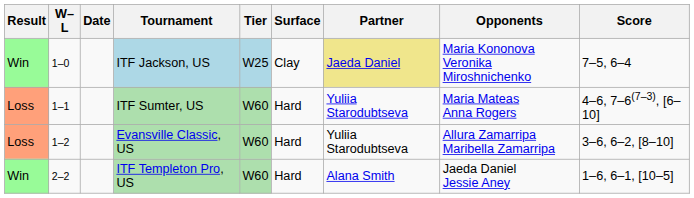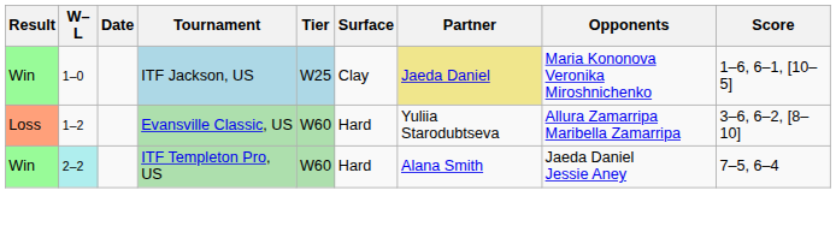 <table class="sortable wikitable">
 <tr>
 <th>Result</th>
 <th class="unsortable">W–L</th>
 <th>Date</th>
 <th>Tournament</th>
 <th>Tier</th>
 <th>Surface</th>
 <th>Partner</th>
 <th>Opponents</th>
 <th class="unsortable">Score</th>
 </tr>
 <tr>
 <td bgcolor=98fb98>Win</td>
 <td><small>1–0</small></td>
 <td></td>
 <td style="background:lightblue;">ITF Jackson, US</td>
 <td style="background:lightblue;">W25</td>
 <td>Clay</td>
 <td style="background: khaki;"> <a href='#'>Jaeda Daniel</a></td>
 <td> <a href='#'>Maria Kononova</a> <br>  <a href='#'>Veronika Miroshnichenko</a></td>
-<td>7–5, 6–4</td>
-</tr>
-<tr>
-<td bgcolor=ffa07a>Loss</td>
-<td><small>1–1</small></td>
-<td></td>
-<td style="background:#addfad;">ITF Sumter, US</td>
-<td style="background:#addfad;">W60</td>
-<td>Hard</td>
-<td> <a href='#'>Yuliia Starodubtseva</a></td>
-<td> <a href='#'>Maria Mateas</a> <br>  <a href='#'>Anna Rogers</a></td>
-<td>4–6, 7–6<sup>(7–3)</sup>, [6–10]</td>
+<td>1–6, 6–1, [10–5]</td>
 </tr>
 <tr>
 <td bgcolor=ffa07a>Loss</td>
 <td><small>1–2</small></td>
 <td><a href='#'></a></td>
 <td style="background:#addfad;"><a href='#'>Evansville Classic</a>, US</td>
 <td style="background:#addfad;">W60</td>
 <td>Hard</td>
 <td> Yuliia Starodubtseva</td>
 <td> <a href='#'>Allura Zamarripa</a> <br>  <a href='#'>Maribella Zamarripa</a></td>
 <td>3–6, 6–2, [8–10]</td>
 </tr>
 <tr>
 <td bgcolor=98fb98>Win</td>
-<td><small>2–2</small></td>
+<td style="background: paleturquoise;"><small>2–2</small></td>
 <td><a href='#'></a></td>
 <td style="background:#addfad;"><a href='#'>ITF Templeton Pro</a>, US</td>
 <td style="background:#addfad;">W60</td>
 <td>Hard</td>
 <td> <a href='#'>Alana Smith</a></td>
 <td> Jaeda Daniel <br>  <a href='#'>Jessie Aney</a></td>
-<td>1–6, 6–1, [10–5]</td>
+<td>7–5, 6–4</td>
 </tr>
 </table>
